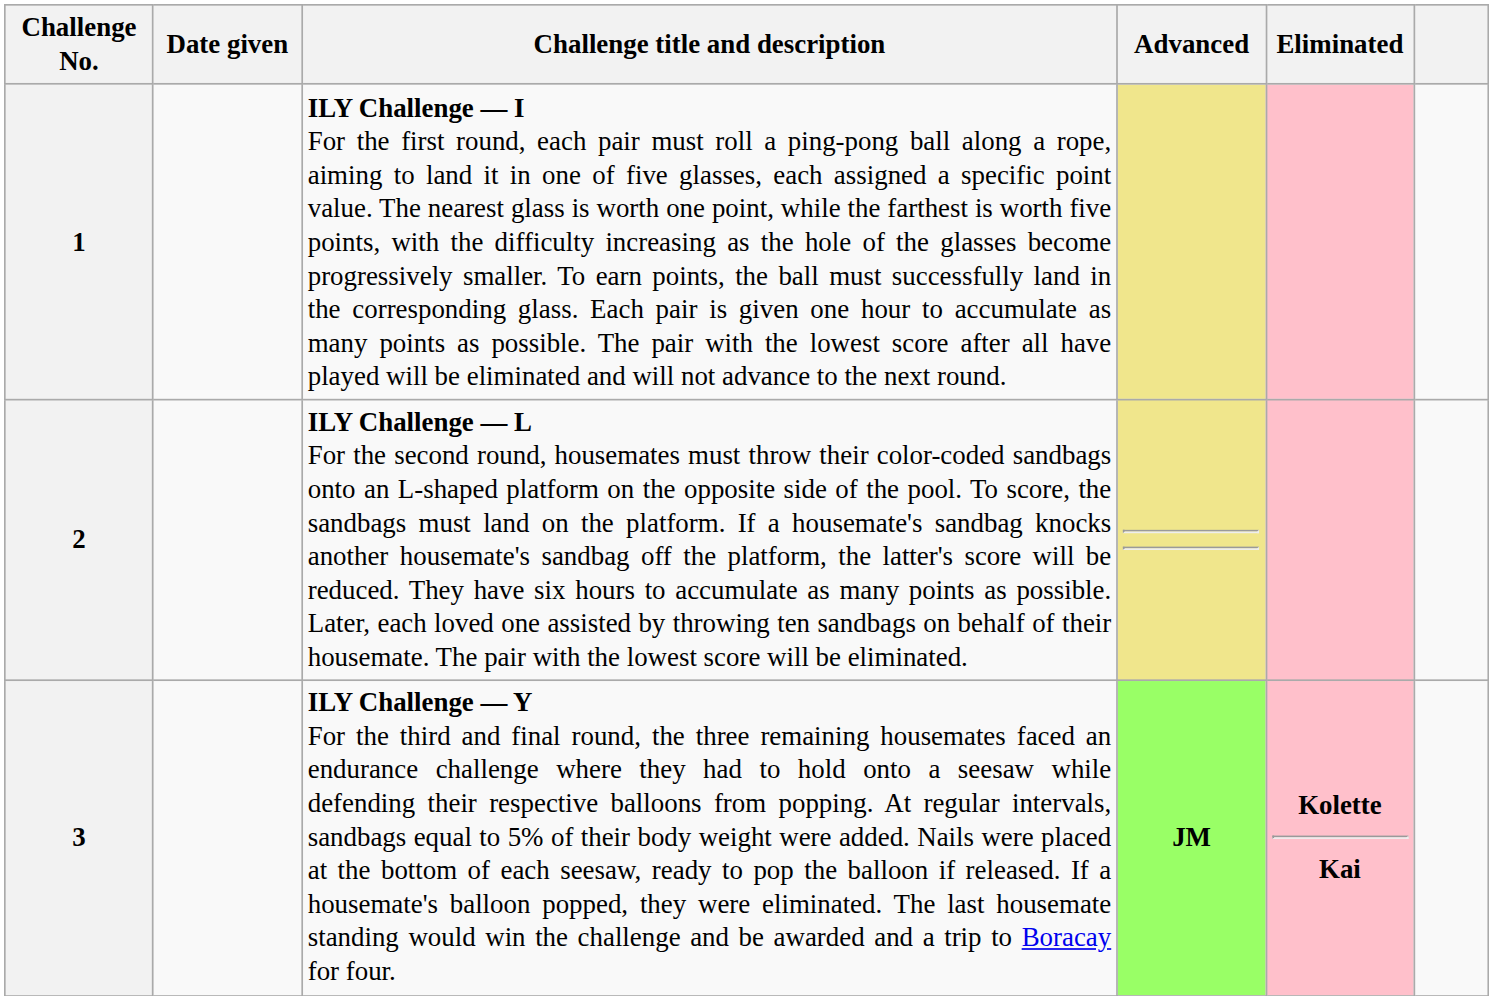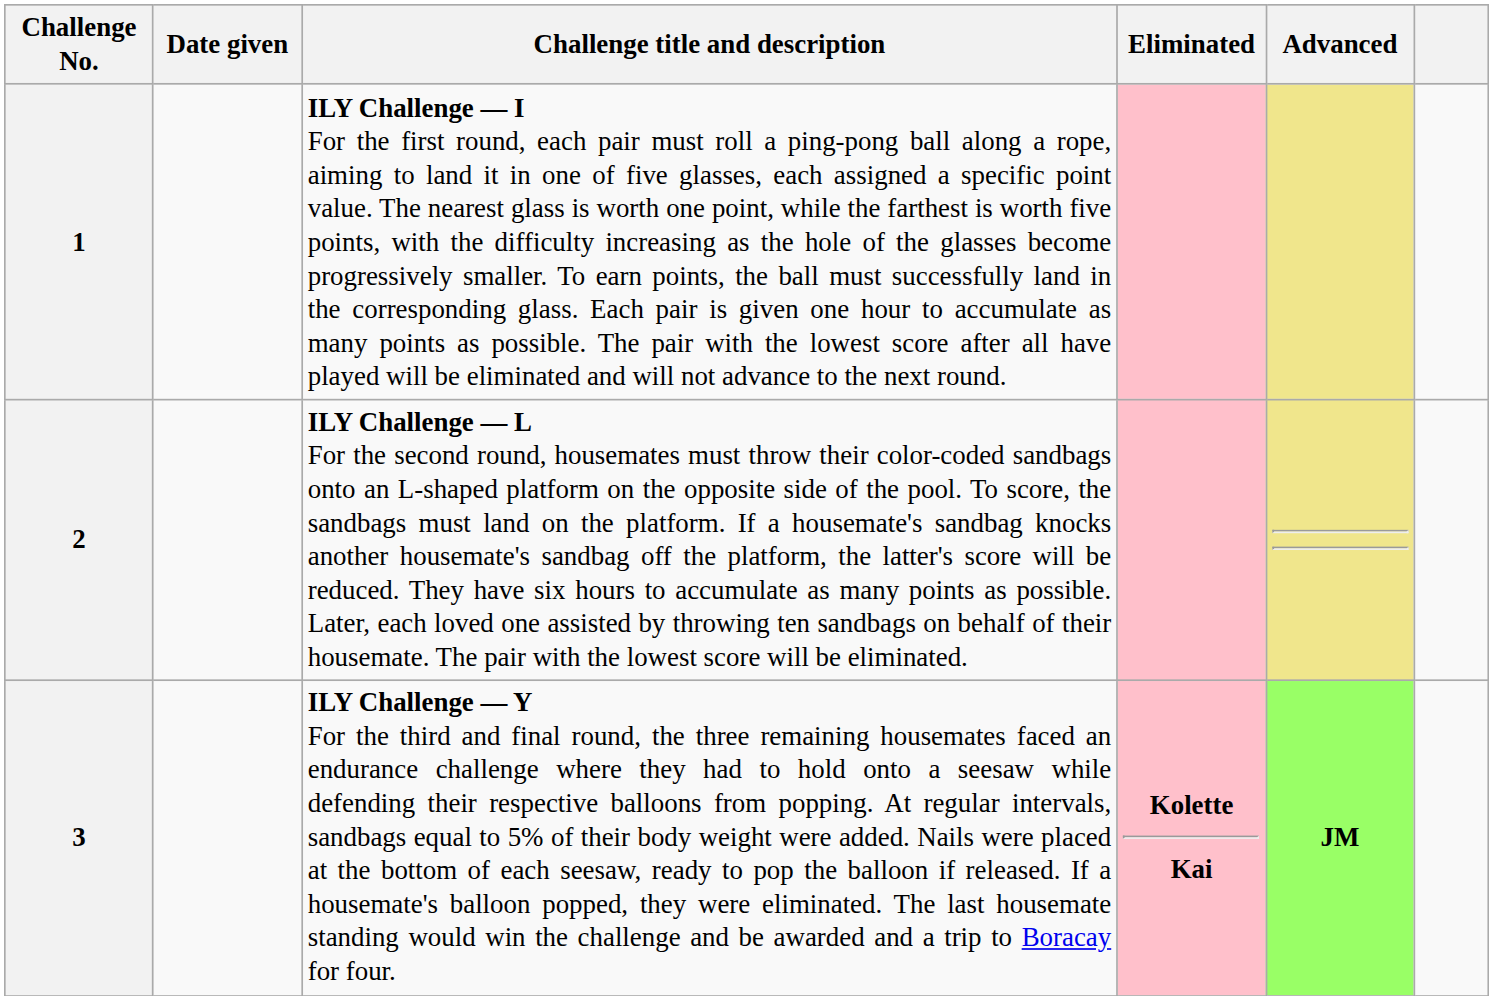 <table class="wikitable" style="text-align:center; font-size:100%; line-height:20px;" width="100%">
 <tr>
 <th width="10%">Challenge No.</th>
 <th width="10%">Date given</th>
 <th width="55%">Challenge title and description</th>
+<th width="10%">Eliminated</th>
 <th width="10%">Advanced</th>
-<th width="10%">Eliminated</th>
 <th width="5%"></th>
 </tr>
 <tr>
 <th>1</th>
 <td></td>
 <td align="justify"><strong>ILY Challenge — I</strong><br>For the first round, each pair must roll a ping-pong ball along a rope, aiming to land it in one of five glasses, each assigned a specific point value. The nearest glass is worth one point, while the farthest is worth five points, with the difficulty increasing as the hole of the glasses become progressively smaller. To earn points, the ball must successfully land in the corresponding glass. Each pair is given one hour to accumulate as many points as possible. The pair with the lowest score after all have played will be eliminated and will not advance to the next round.</td>
+<td style="background:pink;"></td>
 <td style="background:khaki;"></td>
-<td style="background:pink;"></td>
 <td></td>
 </tr>
 <tr>
 <th>2</th>
 <td></td>
 <td align="justify"><strong>ILY Challenge — L</strong><br>For the second round, housemates must throw their color-coded sandbags onto an L-shaped platform on the opposite side of the pool. To score, the sandbags must land on the platform. If a housemate's sandbag knocks another housemate's sandbag off the platform, the latter's score will be reduced. They have six hours to accumulate as many points as possible. Later, each loved one assisted by throwing ten sandbags on behalf of their housemate. The pair with the lowest score will be eliminated.</td>
+<td style="background:pink;"></td>
 <td style="background:khaki;"><hr><hr></td>
-<td style="background:pink;"></td>
 <td></td>
 </tr>
 <tr>
 <th>3</th>
 <td></td>
 <td align="justify"><strong>ILY Challenge — Y</strong><br>For the third and final round, the three remaining housemates faced an endurance challenge where they had to hold onto a seesaw while defending their respective balloons from popping. At regular intervals, sandbags equal to 5% of their body weight were added. Nails were placed at the bottom of each seesaw, ready to pop the balloon if released. If a housemate's balloon popped, they were eliminated. The last housemate standing would win the challenge and be awarded  and a trip to <a href='#'>Boracay</a> for four.</td>
+<td style="background:pink;"><strong>Kolette</strong><br><hr><strong>Kai</strong><br></td>
 <td style="background:#99FF66;"><strong>JM</strong></td>
-<td style="background:pink;"><strong>Kolette</strong><br><hr><strong>Kai</strong><br></td>
 <td></td>
 </tr>
 </table>
